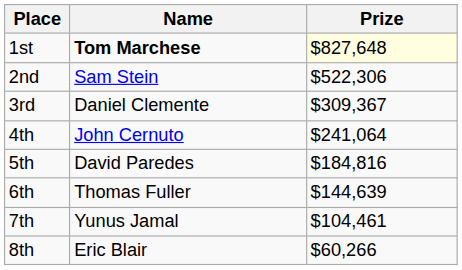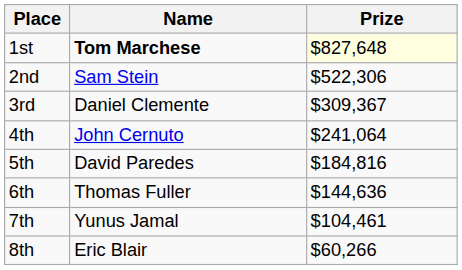 <table class="wikitable">
 <tr>
 <th width="50">Place</th>
 <th width="200">Name</th>
 <th width="125">Prize</th>
 </tr>
 <tr>
 <td>1st</td>
 <td> <strong>Tom Marchese</strong></td>
 <td style="background: lightyellow;">$827,648</td>
 </tr>
 <tr>
 <td>2nd</td>
 <td> <a href='#'>Sam Stein</a></td>
 <td>$522,306</td>
 </tr>
 <tr>
 <td>3rd</td>
 <td> Daniel Clemente</td>
 <td>$309,367</td>
 </tr>
 <tr>
 <td>4th</td>
 <td> <a href='#'>John Cernuto</a></td>
 <td>$241,064</td>
 </tr>
 <tr>
 <td>5th</td>
 <td> David Paredes</td>
 <td>$184,816</td>
 </tr>
 <tr>
 <td>6th</td>
 <td> Thomas Fuller</td>
-<td>$144,639</td>
+<td>$144,636</td>
 </tr>
 <tr>
 <td>7th</td>
 <td> Yunus Jamal</td>
 <td>$104,461</td>
 </tr>
 <tr>
 <td>8th</td>
 <td> Eric Blair</td>
 <td>$60,266</td>
 </tr>
 </table>
